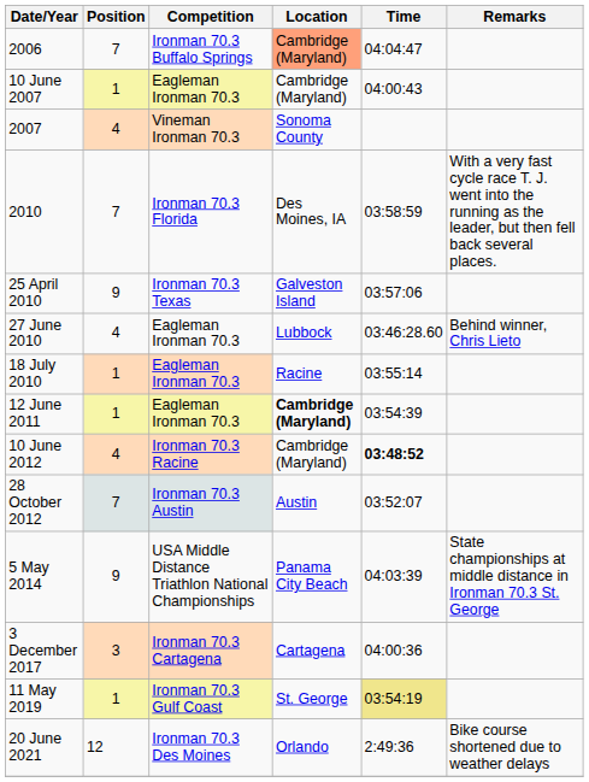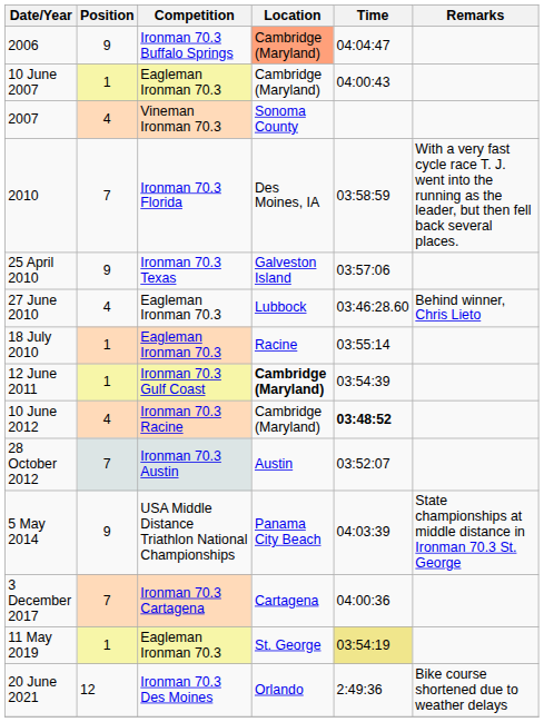 <table class="wikitable sortable" width="100%">
 <tr>
 <th>Date/Year</th>
 <th>Position</th>
 <th>Competition</th>
 <th>Location</th>
 <th>Time</th>
 <th>Remarks</th>
 </tr>
 <tr>
 <td>2006</td>
-<td style="text-align:center">7</td>
+<td style="text-align:center">9</td>
 <td><a href='#'>Ironman 70.3 Buffalo Springs</a></td>
 <td style="background: lightsalmon;"> Cambridge (Maryland)</td>
 <td>04:04:47</td>
 <td></td>
 </tr>
 <tr>
 <td>10 June 2007</td>
 <td style="background-color:#F7F6A8; text-align:center">1</td>
 <td style="background-color:#F7F6A8;">Eagleman Ironman 70.3</td>
 <td> Cambridge (Maryland)</td>
 <td>04:00:43</td>
 <td></td>
 </tr>
 <tr>
 <td>2007</td>
 <td style="background-color:#FFDAB9; text-align:center">4</td>
 <td style="background-color:#FFDAB9;">Vineman Ironman 70.3</td>
 <td> <a href='#'>Sonoma County</a></td>
 <td></td>
 <td></td>
 </tr>
 <tr>
 <td>2010</td>
 <td style="text-align:center">7</td>
 <td><a href='#'>Ironman 70.3 Florida</a></td>
 <td> Des Moines, IA</td>
 <td>03:58:59</td>
 <td>With a very fast cycle race T. J. went into the running as the leader, but then fell back several places.</td>
 </tr>
 <tr>
 <td>25 April 2010</td>
 <td style="text-align:center">9</td>
 <td><a href='#'>Ironman 70.3 Texas</a></td>
 <td> <a href='#'>Galveston Island</a></td>
 <td>03:57:06</td>
 <td></td>
 </tr>
 <tr>
 <td>27 June 2010</td>
 <td style="text-align:center">4</td>
 <td>Eagleman Ironman 70.3</td>
 <td> <a href='#'>Lubbock</a></td>
 <td>03:46:28.60</td>
 <td>Behind winner, <a href='#'>Chris Lieto</a></td>
 </tr>
 <tr>
 <td>18 July 2010</td>
 <td style="background-color:#FFDAB9; text-align:center">1</td>
 <td style="background-color:#FFDAB9;"><a href='#'>Eagleman Ironman 70.3</a></td>
 <td> <a href='#'>Racine</a></td>
 <td>03:55:14</td>
 <td></td>
 </tr>
 <tr>
 <td>12 June 2011</td>
 <td style="background-color:#F7F6A8; text-align:center">1</td>
-<td style="background-color:#F7F6A8;">Eagleman Ironman 70.3</td>
+<td style="background-color:#F7F6A8;"><a href='#'>Ironman 70.3 Gulf Coast</a></td>
 <td><strong> Cambridge (Maryland)</strong></td>
 <td>03:54:39</td>
 <td></td>
 </tr>
 <tr>
 <td>10 June 2012</td>
 <td style="background-color:#FFDAB9; text-align:center">4</td>
 <td style="background-color:#FFDAB9;"><a href='#'>Ironman 70.3 Racine</a></td>
 <td> Cambridge (Maryland)</td>
 <td><strong>03:48:52</strong></td>
 <td></td>
 </tr>
 <tr>
 <td>28 October 2012</td>
 <td style="background-color:#DCE5E5; text-align:center">7</td>
 <td style="background-color:#DCE5E5;"><a href='#'>Ironman 70.3 Austin</a></td>
 <td> <a href='#'>Austin</a></td>
 <td>03:52:07</td>
 <td></td>
 </tr>
 <tr>
 <td>5 May 2014</td>
 <td style="text-align:center">9</td>
 <td>USA Middle Distance Triathlon National Championships</td>
 <td> <a href='#'>Panama City Beach</a></td>
 <td>04:03:39</td>
 <td>State championships at middle distance in <a href='#'>Ironman 70.3 St. George</a></td>
 </tr>
 <tr>
 <td>3 December 2017</td>
-<td style="background-color:#FFDAB9; text-align:center">3</td>
+<td style="background-color:#FFDAB9; text-align:center">7</td>
 <td style="background-color:#FFDAB9;"><a href='#'>Ironman 70.3 Cartagena</a></td>
 <td> <a href='#'>Cartagena</a></td>
 <td>04:00:36</td>
 <td></td>
 </tr>
 <tr>
 <td>11 May 2019</td>
 <td style="background-color:#F7F6A8; text-align:center">1</td>
-<td style="background-color:#F7F6A8;"><a href='#'>Ironman 70.3 Gulf Coast</a></td>
+<td style="background-color:#F7F6A8;">Eagleman Ironman 70.3</td>
 <td> <a href='#'>St. George</a></td>
 <td style="background: khaki;">03:54:19</td>
 <td></td>
 </tr>
 <tr>
 <td>20 June 2021</td>
 <td>12</td>
 <td><a href='#'>Ironman 70.3 Des Moines</a></td>
 <td> <a href='#'>Orlando</a></td>
 <td>2:49:36</td>
 <td>Bike course shortened due to weather delays</td>
 </tr>
 <tr>
 </tr>
 </table>
